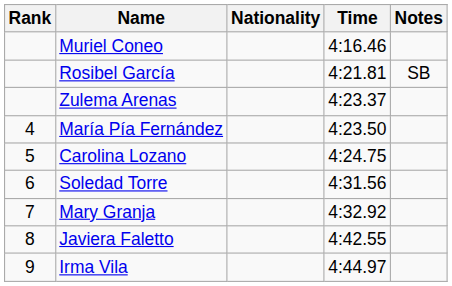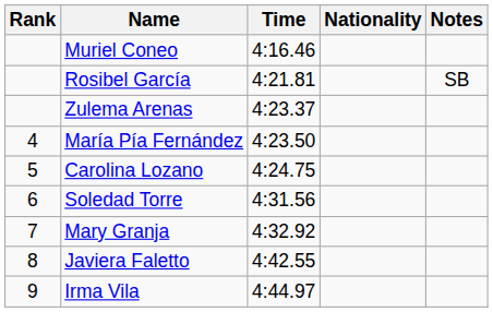 <table class="wikitable sortable" style="text-align:center">
 <tr>
 <th>Rank</th>
 <th>Name</th>
+<th>Time</th>
 <th>Nationality</th>
-<th>Time</th>
 <th>Notes</th>
 </tr>
 <tr>
 <td></td>
 <td align=left><a href='#'>Muriel Coneo</a></td>
+<td>4:16.46</td>
 <td align=left></td>
-<td>4:16.46</td>
 <td></td>
 </tr>
 <tr>
 <td></td>
 <td align=left><a href='#'>Rosibel García</a></td>
+<td>4:21.81</td>
 <td align=left></td>
-<td>4:21.81</td>
 <td>SB</td>
 </tr>
 <tr>
 <td></td>
 <td align=left><a href='#'>Zulema Arenas</a></td>
+<td>4:23.37</td>
 <td align=left></td>
-<td>4:23.37</td>
 <td></td>
 </tr>
 <tr>
 <td>4</td>
 <td align=left><a href='#'>María Pía Fernández</a></td>
+<td>4:23.50</td>
 <td align=left></td>
-<td>4:23.50</td>
 <td></td>
 </tr>
 <tr>
 <td>5</td>
 <td align=left><a href='#'>Carolina Lozano</a></td>
+<td>4:24.75</td>
 <td align=left></td>
-<td>4:24.75</td>
 <td></td>
 </tr>
 <tr>
 <td>6</td>
 <td align=left><a href='#'>Soledad Torre</a></td>
+<td>4:31.56</td>
 <td align=left></td>
-<td>4:31.56</td>
 <td></td>
 </tr>
 <tr>
 <td>7</td>
 <td align=left><a href='#'>Mary Granja</a></td>
+<td>4:32.92</td>
 <td align=left></td>
-<td>4:32.92</td>
 <td></td>
 </tr>
 <tr>
 <td>8</td>
 <td align=left><a href='#'>Javiera Faletto</a></td>
+<td>4:42.55</td>
 <td align=left></td>
-<td>4:42.55</td>
 <td></td>
 </tr>
 <tr>
 <td>9</td>
 <td align=left><a href='#'>Irma Vila</a></td>
+<td>4:44.97</td>
 <td align=left></td>
-<td>4:44.97</td>
 <td></td>
 </tr>
 </table>
